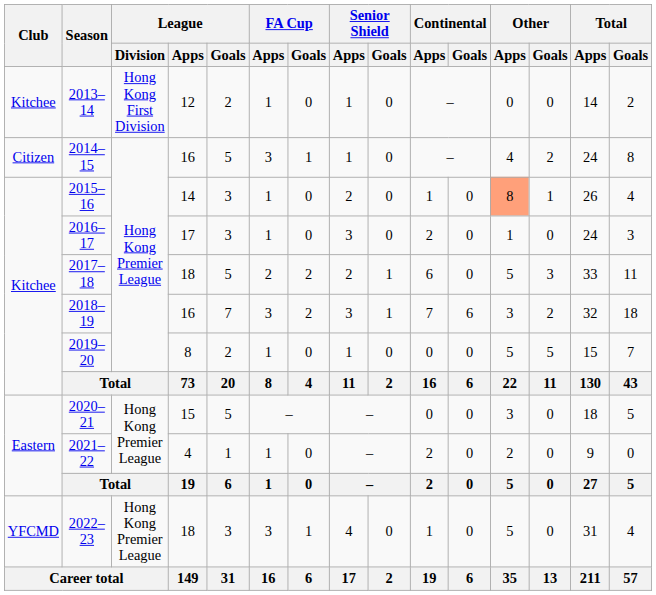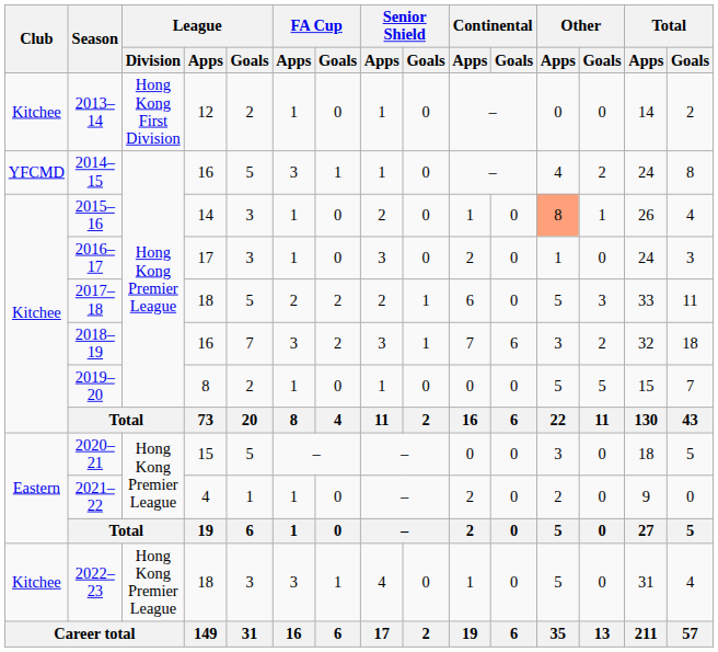 <table class="wikitable" style="text-align: center">
 <tr>
 <th rowspan="2">Club</th>
 <th rowspan="2">Season</th>
 <th colspan="3">League</th>
 <th colspan="2"><a href='#'>FA Cup</a></th>
 <th colspan="2"><a href='#'>Senior Shield</a></th>
 <th colspan="2">Continental</th>
 <th colspan="2">Other</th>
 <th colspan="2">Total</th>
 </tr>
 <tr>
 <th>Division</th>
 <th>Apps</th>
 <th>Goals</th>
 <th>Apps</th>
 <th>Goals</th>
 <th>Apps</th>
 <th>Goals</th>
 <th>Apps</th>
 <th>Goals</th>
 <th>Apps</th>
 <th>Goals</th>
 <th>Apps</th>
 <th>Goals</th>
 </tr>
 <tr>
 <td><a href='#'>Kitchee</a></td>
 <td><a href='#'>2013–14</a></td>
 <td><a href='#'>Hong Kong First Division</a></td>
 <td>12</td>
 <td>2</td>
 <td>1</td>
 <td>0</td>
 <td>1</td>
 <td>0</td>
 <td colspan="2">–</td>
 <td>0</td>
 <td>0</td>
 <td>14</td>
 <td>2</td>
 </tr>
 <tr>
-<td><a href='#'>Citizen</a></td>
+<td><a href='#'>YFCMD</a></td>
 <td><a href='#'>2014–15</a></td>
 <td rowspan="6"><a href='#'>Hong Kong Premier League</a></td>
 <td>16</td>
 <td>5</td>
 <td>3</td>
 <td>1</td>
 <td>1</td>
 <td>0</td>
 <td colspan="2">–</td>
 <td>4</td>
 <td>2</td>
 <td>24</td>
 <td>8</td>
 </tr>
 <tr>
 <td rowspan="6"><a href='#'>Kitchee</a></td>
 <td><a href='#'>2015–16</a></td>
 <td>14</td>
 <td>3</td>
 <td>1</td>
 <td>0</td>
 <td>2</td>
 <td>0</td>
 <td>1</td>
 <td>0</td>
 <td style="background: lightsalmon;">8</td>
 <td>1</td>
 <td>26</td>
 <td>4</td>
 </tr>
 <tr>
 <td><a href='#'>2016–17</a></td>
 <td>17</td>
 <td>3</td>
 <td>1</td>
 <td>0</td>
 <td>3</td>
 <td>0</td>
 <td>2</td>
 <td>0</td>
 <td>1</td>
 <td>0</td>
 <td>24</td>
 <td>3</td>
 </tr>
 <tr>
 <td><a href='#'>2017–18</a></td>
 <td>18</td>
 <td>5</td>
 <td>2</td>
 <td>2</td>
 <td>2</td>
 <td>1</td>
 <td>6</td>
 <td>0</td>
 <td>5</td>
 <td>3</td>
 <td>33</td>
 <td>11</td>
 </tr>
 <tr>
 <td><a href='#'>2018–19</a></td>
 <td>16</td>
 <td>7</td>
 <td>3</td>
 <td>2</td>
 <td>3</td>
 <td>1</td>
 <td>7</td>
 <td>6</td>
 <td>3</td>
 <td>2</td>
 <td>32</td>
 <td>18</td>
 </tr>
 <tr>
 <td><a href='#'>2019–20</a></td>
 <td>8</td>
 <td>2</td>
 <td>1</td>
 <td>0</td>
 <td>1</td>
 <td>0</td>
 <td>0</td>
 <td>0</td>
 <td>5</td>
 <td>5</td>
 <td>15</td>
 <td>7</td>
 </tr>
 <tr>
 <th colspan="2"><strong>Total</strong></th>
 <th>73</th>
 <th>20</th>
 <th>8</th>
 <th>4</th>
 <th>11</th>
 <th>2</th>
 <th>16</th>
 <th>6</th>
 <th>22</th>
 <th>11</th>
 <th>130</th>
 <th>43</th>
 </tr>
 <tr>
 <td rowspan="3"><a href='#'>Eastern</a></td>
 <td><a href='#'>2020–21</a></td>
 <td rowspan="2">Hong Kong Premier League</td>
 <td>15</td>
 <td>5</td>
 <td colspan="2">–</td>
 <td colspan="2">–</td>
 <td>0</td>
 <td>0</td>
 <td>3</td>
 <td>0</td>
 <td>18</td>
 <td>5</td>
 </tr>
 <tr>
 <td><a href='#'>2021–22</a></td>
 <td>4</td>
 <td>1</td>
 <td>1</td>
 <td>0</td>
 <td colspan="2">–</td>
 <td>2</td>
 <td>0</td>
 <td>2</td>
 <td>0</td>
 <td>9</td>
 <td>0</td>
 </tr>
 <tr>
 <th colspan="2"><strong>Total</strong></th>
 <th>19</th>
 <th>6</th>
 <th>1</th>
 <th>0</th>
 <th colspan="2">–</th>
 <th>2</th>
 <th>0</th>
 <th>5</th>
 <th>0</th>
 <th>27</th>
 <th>5</th>
 </tr>
 <tr>
-<td><a href='#'>YFCMD</a></td>
+<td><a href='#'>Kitchee</a></td>
 <td><a href='#'>2022–23</a></td>
 <td>Hong Kong Premier League</td>
 <td>18</td>
 <td>3</td>
 <td>3</td>
 <td>1</td>
 <td>4</td>
 <td>0</td>
 <td>1</td>
 <td>0</td>
 <td>5</td>
 <td>0</td>
 <td>31</td>
 <td>4</td>
 </tr>
 <tr>
 <th colspan="3"><strong>Career total</strong></th>
 <th>149</th>
 <th>31</th>
 <th>16</th>
 <th>6</th>
 <th>17</th>
 <th>2</th>
 <th>19</th>
 <th>6</th>
 <th>35</th>
 <th>13</th>
 <th>211</th>
 <th>57</th>
 </tr>
 </table>
